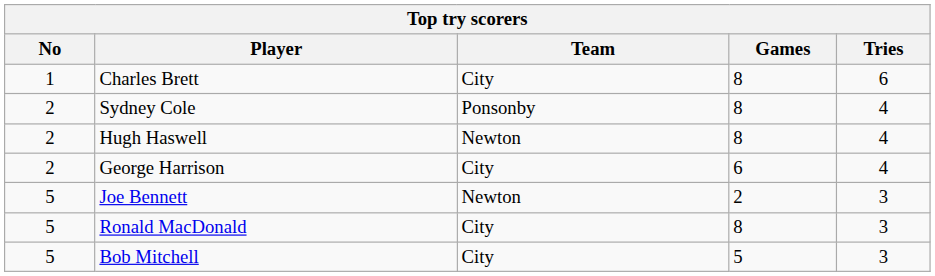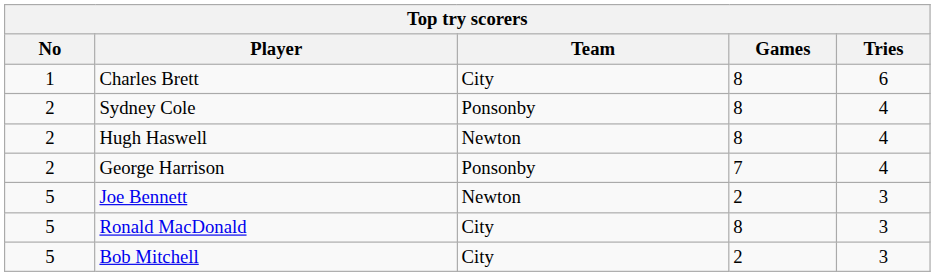 <table class="wikitable collapsible sortable" style="text-align:left; font-size:100%; width:50%;">
 <tr>
 <th colspan="60%">Top try scorers</th>
 </tr>
 <tr>
 <th style="width:5%;">No</th>
 <th style="width:20%;">Player</th>
 <th style="width:15%;">Team</th>
 <th style="width:5%;">Games</th>
 <th style="width:5%;">Tries<br></th>
 </tr>
 <tr>
 <td style="text-align:center;">1</td>
 <td>Charles Brett</td>
 <td>City</td>
 <td>8</td>
 <td style="text-align:center;">6</td>
 </tr>
 <tr>
 <td style="text-align:center;">2</td>
 <td>Sydney Cole</td>
 <td>Ponsonby</td>
 <td>8</td>
 <td style="text-align:center;">4</td>
 </tr>
 <tr>
 <td style="text-align:center;">2</td>
 <td>Hugh Haswell</td>
 <td>Newton</td>
 <td>8</td>
 <td style="text-align:center;">4</td>
 </tr>
 <tr>
 <td style="text-align:center;">2</td>
 <td>George Harrison</td>
-<td>City</td>
-<td>6</td>
+<td>Ponsonby</td>
+<td>7</td>
 <td style="text-align:center;">4</td>
 </tr>
 <tr>
 <td style="text-align:center;">5</td>
 <td><a href='#'>Joe Bennett</a></td>
 <td>Newton</td>
 <td>2</td>
 <td style="text-align:center;">3</td>
 </tr>
 <tr>
 <td style="text-align:center;">5</td>
 <td><a href='#'>Ronald MacDonald</a></td>
 <td>City</td>
 <td>8</td>
 <td style="text-align:center;">3</td>
 </tr>
 <tr>
 <td style="text-align:center;">5</td>
 <td><a href='#'>Bob Mitchell</a></td>
 <td>City</td>
-<td>5</td>
+<td>2</td>
 <td style="text-align:center;">3</td>
 </tr>
 </table>
